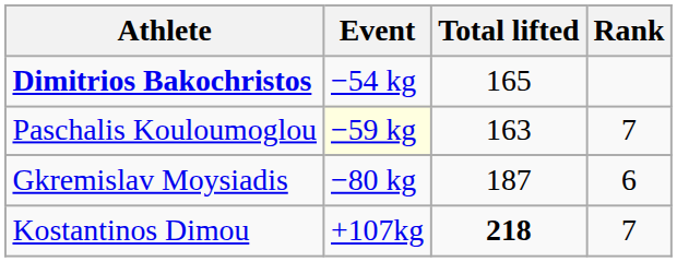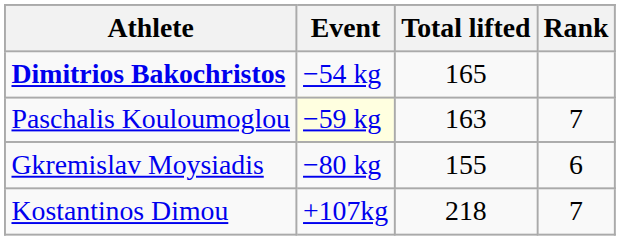 <table class="wikitable" style="font-size:90%">
 <tr>
 <th>Athlete</th>
 <th>Event</th>
 <th>Total lifted</th>
 <th>Rank</th>
 </tr>
 <tr align=center>
 <td align=left><strong><a href='#'>Dimitrios Bakochristos</a></strong></td>
 <td align=left><a href='#'>−54 kg</a></td>
 <td>165</td>
 <td></td>
 </tr>
 <tr align=center>
 <td align=left><a href='#'>Paschalis Kouloumoglou</a></td>
 <td align=left style="background: lightyellow;"><a href='#'>−59 kg</a></td>
 <td>163</td>
 <td>7</td>
 </tr>
 <tr align=center>
 <td align=left><a href='#'>Gkremislav Moysiadis</a></td>
 <td align=left><a href='#'>−80 kg</a></td>
-<td>187</td>
+<td>155</td>
 <td>6</td>
 </tr>
 <tr align=center>
 <td align=left><a href='#'>Kostantinos Dimou</a></td>
 <td align=left><a href='#'>+107kg</a></td>
-<td><strong>218</strong></td>
+<td>218</td>
 <td>7</td>
 </tr>
 </table>
